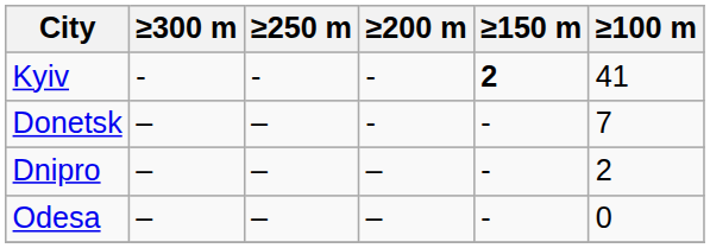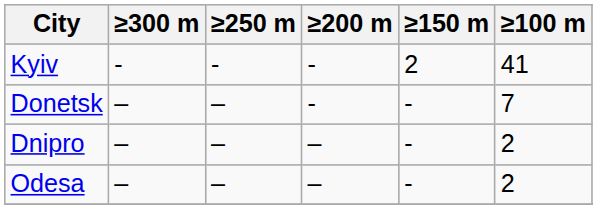 <table class="wikitable sortable">
 <tr>
 <th>City</th>
 <th>≥300 m</th>
 <th>≥250 m</th>
 <th>≥200 m</th>
 <th>≥150 m</th>
 <th>≥100 m</th>
 </tr>
 <tr>
 <td><a href='#'>Kyiv</a></td>
 <td>-</td>
 <td>-</td>
 <td>-</td>
-<td><strong>2</strong></td>
+<td>2</td>
 <td>41</td>
 </tr>
 <tr>
 <td><a href='#'>Donetsk</a></td>
 <td>–</td>
 <td>–</td>
 <td>-</td>
 <td>-</td>
 <td>7</td>
 </tr>
 <tr>
 <td><a href='#'>Dnipro</a></td>
 <td>–</td>
 <td>–</td>
 <td>–</td>
 <td>-</td>
 <td>2</td>
 </tr>
 <tr>
 <td><a href='#'>Odesa</a></td>
 <td>–</td>
 <td>–</td>
 <td>–</td>
 <td>-</td>
-<td>0</td>
+<td>2</td>
 </tr>
 <tr>
 </tr>
 </table>
